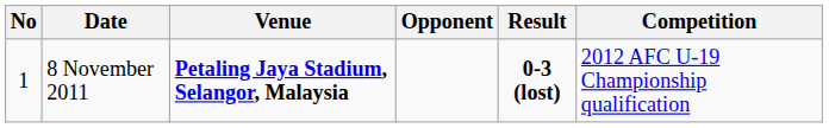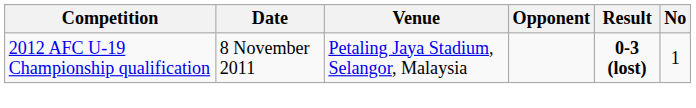 <table class="wikitable">
 <tr>
-<th>No</th>
+<th>Competition</th>
 <th>Date</th>
 <th>Venue</th>
 <th>Opponent</th>
 <th>Result</th>
-<th>Competition</th>
+<th>No</th>
 </tr>
 <tr>
-<td align=center>1</td>
+<td><a href='#'>2012 AFC U-19 Championship qualification</a></td>
 <td>8 November 2011</td>
-<td><strong><a href='#'>Petaling Jaya Stadium</a>, <a href='#'>Selangor</a>, Malaysia</strong></td>
+<td><a href='#'>Petaling Jaya Stadium</a>, <a href='#'>Selangor</a>, Malaysia</td>
 <td></td>
 <td align=center><strong>0-3 (lost)</strong></td>
-<td><a href='#'>2012 AFC U-19 Championship qualification</a></td>
+<td align=center>1</td>
 </tr>
 </table>
